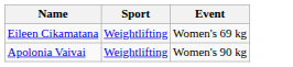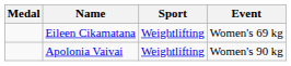 <table class="wikitable sortable">
 <tr>
+<th>Medal</th>
 <th>Name</th>
 <th>Sport</th>
 <th>Event</th>
 </tr>
 <tr>
+<td></td>
 <td><a href='#'>Eileen Cikamatana </a></td>
 <td><a href='#'>Weightlifting</a></td>
 <td>Women's 69 kg</td>
 </tr>
 <tr>
+<td></td>
 <td><a href='#'>Apolonia Vaivai</a></td>
 <td><a href='#'>Weightlifting</a></td>
 <td>Women's 90 kg</td>
 </tr>
 </table>
